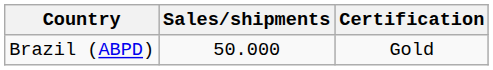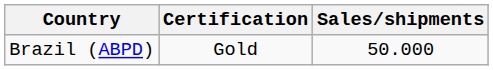 <table class="wikitable">
 <tr>
 <th align="left">Country</th>
+<th align="left">Certification</th>
 <th align="left">Sales/shipments</th>
-<th align="left">Certification</th>
 </tr>
 <tr>
 <td align="left">Brazil (<a href='#'>ABPD</a>)</td>
+<td style="text-align:center;">Gold</td>
 <td style="text-align:center;">50.000</td>
-<td style="text-align:center;">Gold</td>
 </tr>
 </table>
